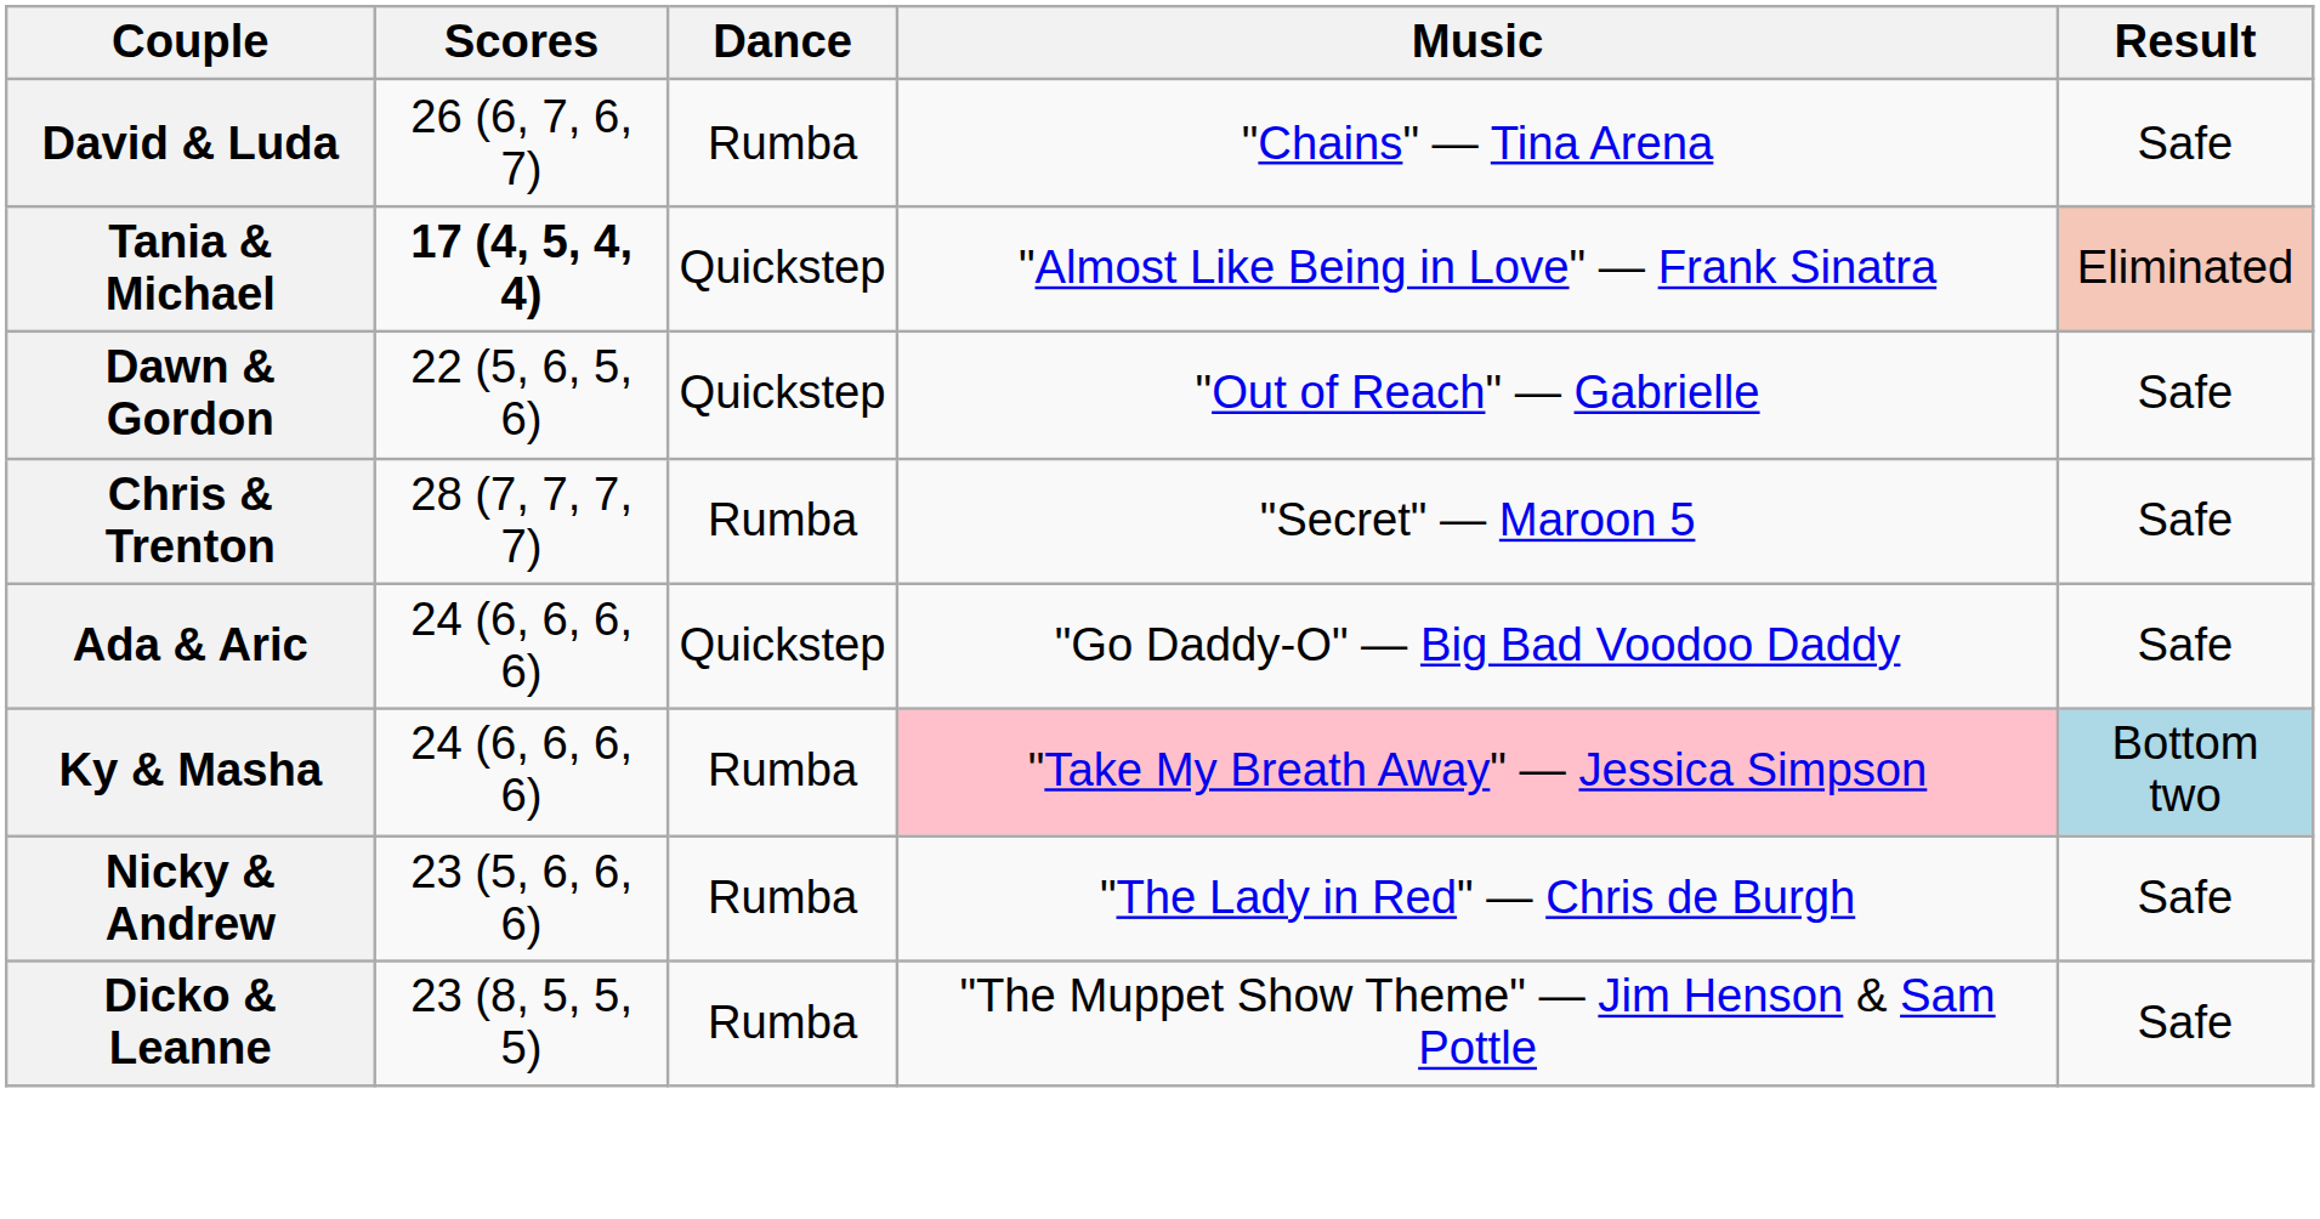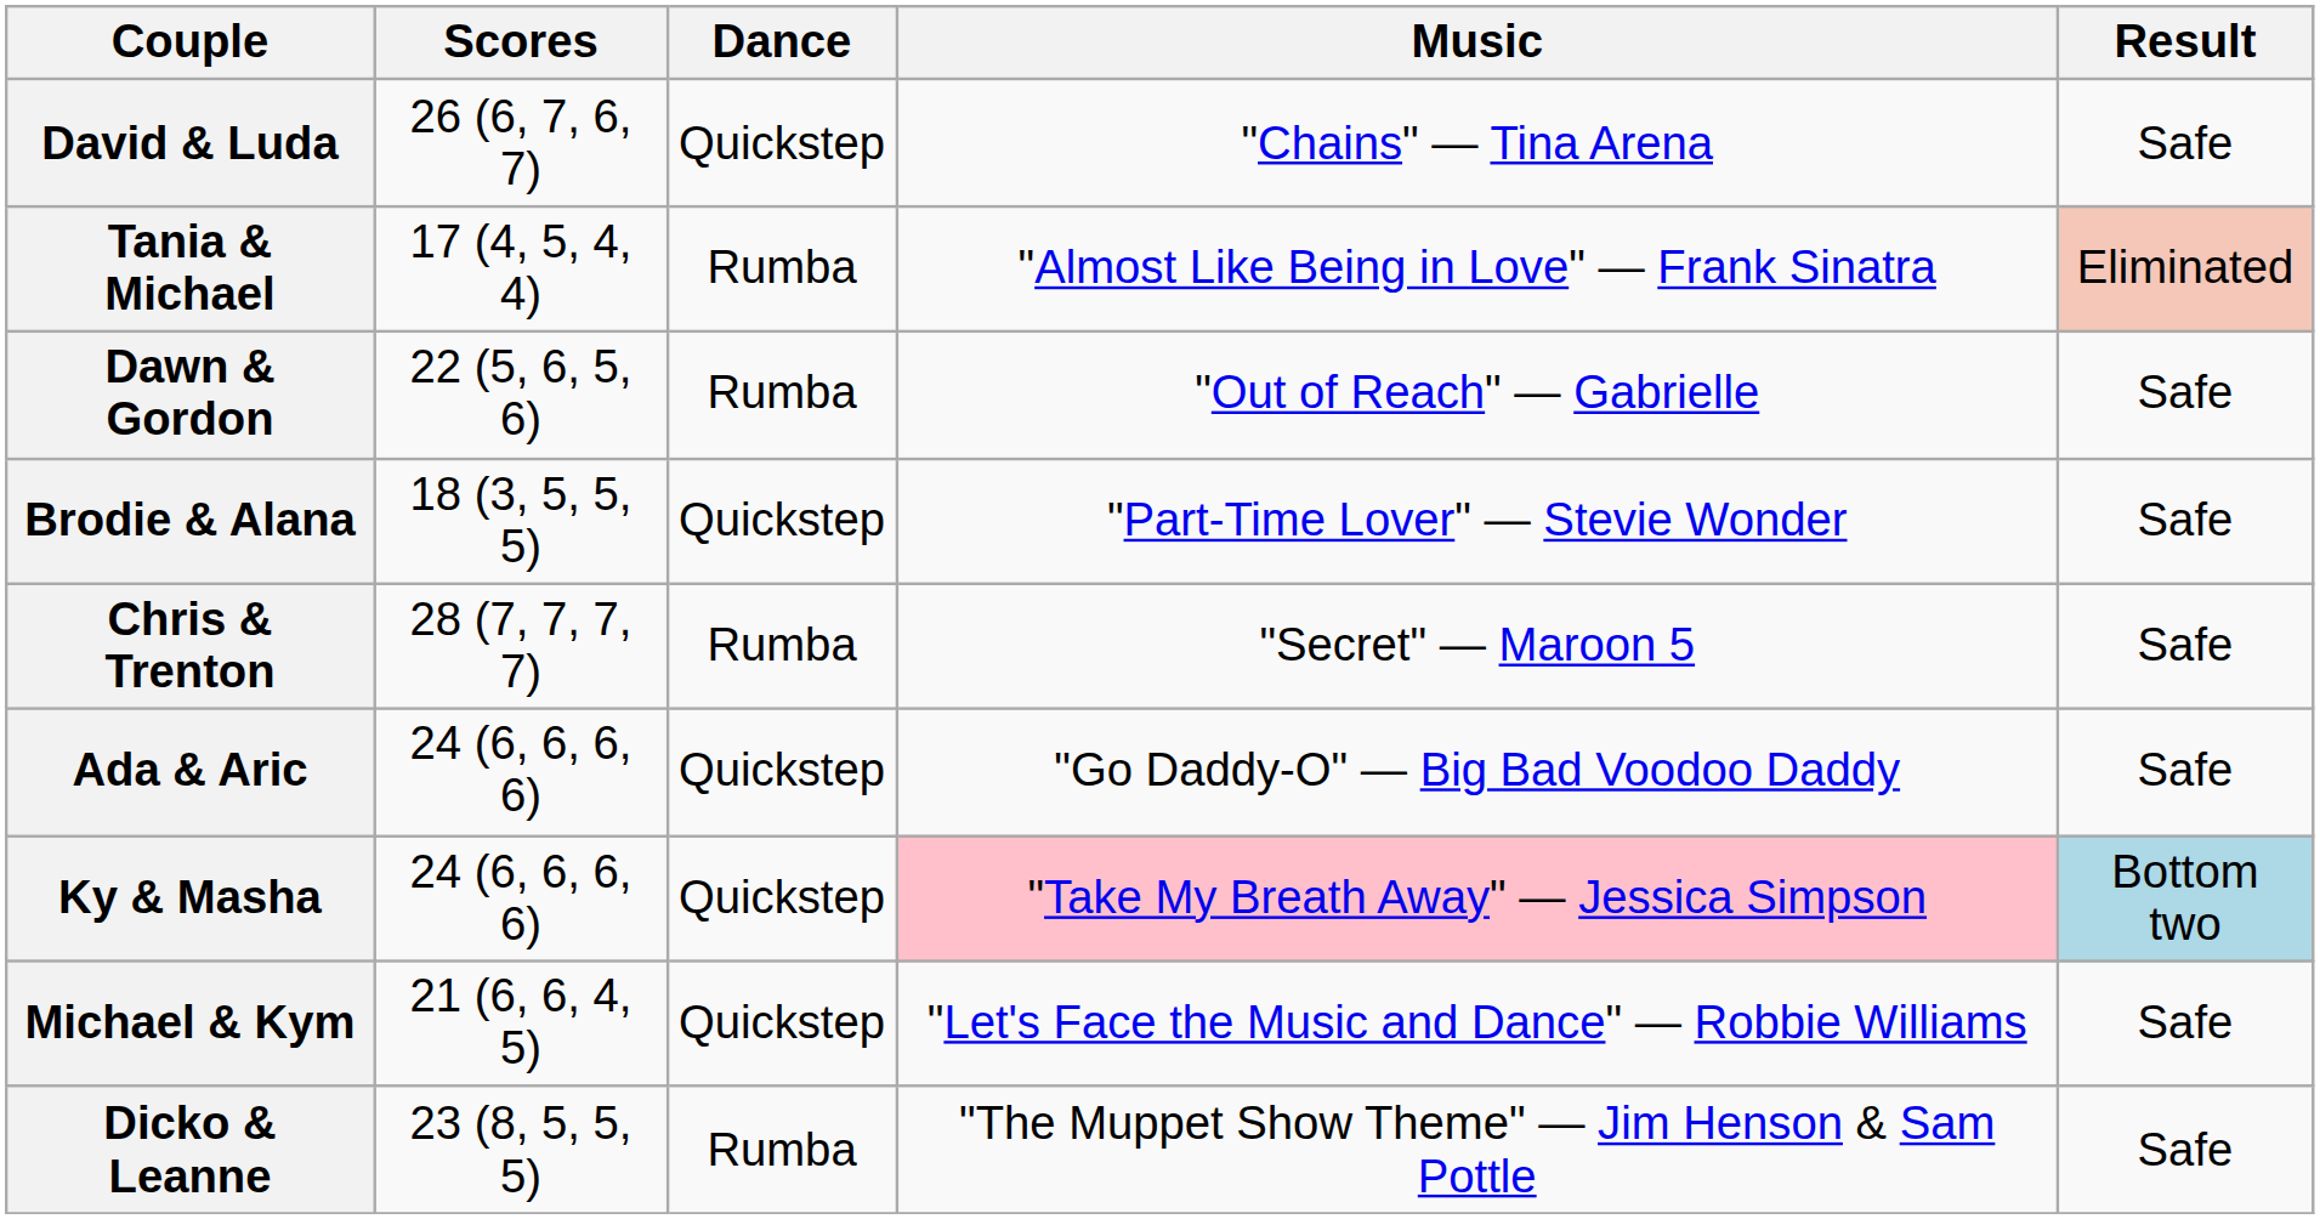 <table class="wikitable sortable" style="text-align:center; width: 90%">
 <tr>
 <th scope="col">Couple</th>
 <th scope="col">Scores</th>
 <th scope="col" class="unsortable">Dance</th>
 <th scope="col" class="unsortable">Music</th>
 <th scope="col" class="unsortable">Result</th>
 </tr>
 <tr>
 <th scope="row">David & Luda</th>
 <td>26 (6, 7, 6, 7)</td>
-<td>Rumba</td>
+<td>Quickstep</td>
 <td>"<a href='#'>Chains</a>" — <a href='#'>Tina Arena</a></td>
 <td>Safe</td>
 </tr>
 <tr>
 <th scope="row">Tania & Michael</th>
-<td><strong>17 (4, 5, 4, 4)</strong></td>
-<td>Quickstep</td>
+<td>17 (4, 5, 4, 4)</td>
+<td>Rumba</td>
 <td>"<a href='#'>Almost Like Being in Love</a>" — <a href='#'>Frank Sinatra</a></td>
 <td bgcolor="f4c7b8">Eliminated</td>
 </tr>
 <tr>
 <th scope="row">Dawn & Gordon</th>
 <td>22 (5, 6, 5, 6)</td>
+<td>Rumba</td>
+<td>"<a href='#'>Out of Reach</a>" — <a href='#'>Gabrielle</a></td>
+<td>Safe</td>
+</tr>
+<tr>
+<th scope="row">Brodie & Alana</th>
+<td>18 (3, 5, 5, 5)</td>
 <td>Quickstep</td>
-<td>"<a href='#'>Out of Reach</a>" — <a href='#'>Gabrielle</a></td>
+<td>"<a href='#'>Part-Time Lover</a>" — <a href='#'>Stevie Wonder</a></td>
 <td>Safe</td>
 </tr>
 <tr>
 <th scope="row">Chris & Trenton</th>
 <td>28 (7, 7, 7, 7)</td>
 <td>Rumba</td>
 <td>"Secret" — <a href='#'>Maroon 5</a></td>
 <td>Safe</td>
 </tr>
 <tr>
 <th scope="row">Ada & Aric</th>
 <td>24 (6, 6, 6, 6)</td>
 <td>Quickstep</td>
 <td>"Go Daddy-O" — <a href='#'>Big Bad Voodoo Daddy</a></td>
 <td>Safe</td>
 </tr>
 <tr>
 <th scope="row">Ky & Masha</th>
 <td>24 (6, 6, 6, 6)</td>
-<td>Rumba</td>
+<td>Quickstep</td>
 <td style="background: pink;">"<a href='#'>Take My Breath Away</a>" — <a href='#'>Jessica Simpson</a></td>
 <td bgcolor="lightblue">Bottom two</td>
 </tr>
 <tr>
-<th scope="row">Nicky & Andrew</th>
-<td>23 (5, 6, 6, 6)</td>
-<td>Rumba</td>
-<td>"<a href='#'>The Lady in Red</a>" — <a href='#'>Chris de Burgh</a></td>
+<th scope="row">Michael & Kym</th>
+<td>21 (6, 6, 4, 5)</td>
+<td>Quickstep</td>
+<td>"<a href='#'>Let's Face the Music and Dance</a>" — <a href='#'>Robbie Williams</a></td>
 <td>Safe</td>
 </tr>
 <tr>
 <th scope="row">Dicko & Leanne</th>
 <td>23 (8, 5, 5, 5)</td>
 <td>Rumba</td>
 <td>"The Muppet Show Theme" — <a href='#'>Jim Henson</a> & <a href='#'>Sam Pottle</a></td>
 <td>Safe</td>
 </tr>
 </table>
